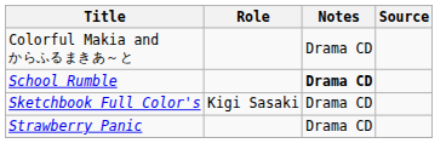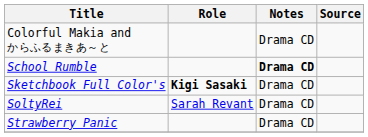 <table class="wikitable sortable plainrowheaders">
 <tr>
 <th>Title</th>
 <th>Role</th>
 <th class="unsortable">Notes</th>
 <th class="unsortable">Source</th>
 </tr>
 <tr>
 <td>Colorful Makia and<br>からふるまきあ～と</td>
 <td></td>
 <td>Drama CD</td>
 <td></td>
 </tr>
 <tr>
 <td><em><a href='#'>School Rumble</a></em></td>
 <td></td>
 <td><strong>Drama CD</strong></td>
 <td></td>
 </tr>
 <tr>
 <td><em><a href='#'>Sketchbook Full Color's</a></em></td>
-<td>Kigi Sasaki</td>
+<td><strong>Kigi Sasaki</strong></td>
+<td>Drama CD</td>
+<td></td>
+</tr>
+<tr>
+<td><em><a href='#'>SoltyRei</a></em></td>
+<td><a href='#'>Sarah Revant</a></td>
 <td>Drama CD</td>
 <td></td>
 </tr>
 <tr>
 <td><em><a href='#'>Strawberry Panic</a></em></td>
 <td></td>
 <td>Drama CD</td>
 <td></td>
 </tr>
 <tr>
 </tr>
 </table>
